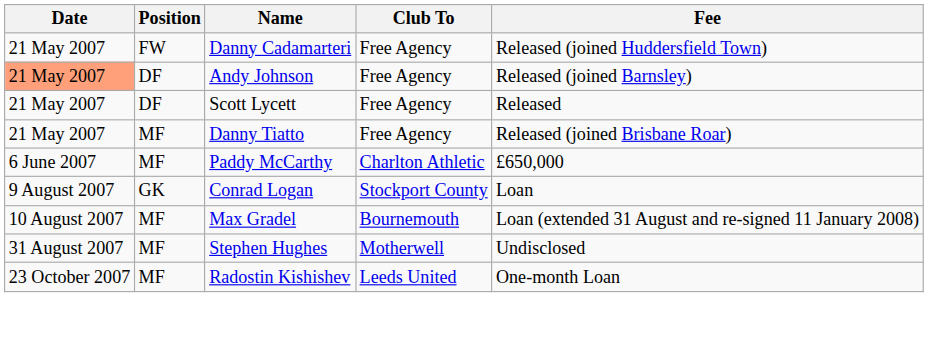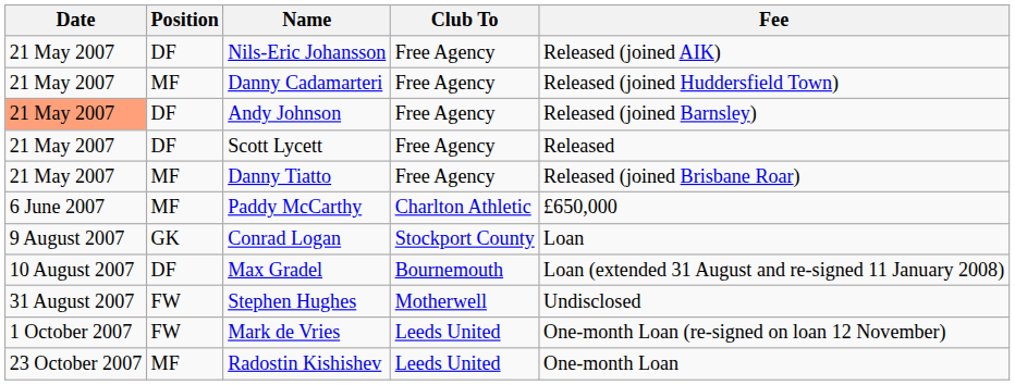 <table class="wikitable">
 <tr>
 <th>Date</th>
 <th>Position</th>
 <th>Name</th>
 <th>Club To</th>
 <th>Fee</th>
 </tr>
 <tr>
 <td>21 May 2007</td>
-<td>FW</td>
+<td>DF</td>
+<td><a href='#'>Nils-Eric Johansson</a></td>
+<td>Free Agency</td>
+<td>Released (joined <a href='#'>AIK</a>)</td>
+</tr>
+<tr>
+<td>21 May 2007</td>
+<td>MF</td>
 <td><a href='#'>Danny Cadamarteri</a></td>
 <td>Free Agency</td>
 <td>Released (joined <a href='#'>Huddersfield Town</a>)</td>
 </tr>
 <tr>
 <td style="background: lightsalmon;">21 May 2007</td>
 <td>DF</td>
 <td><a href='#'>Andy Johnson</a></td>
 <td>Free Agency</td>
 <td>Released (joined <a href='#'>Barnsley</a>)</td>
 </tr>
 <tr>
 <td>21 May 2007</td>
 <td>DF</td>
 <td>Scott Lycett</td>
 <td>Free Agency</td>
 <td>Released</td>
 </tr>
 <tr>
 <td>21 May 2007</td>
 <td>MF</td>
 <td><a href='#'>Danny Tiatto</a></td>
 <td>Free Agency</td>
 <td>Released (joined <a href='#'>Brisbane Roar</a>)</td>
 </tr>
 <tr>
 <td>6 June 2007</td>
 <td>MF</td>
 <td><a href='#'>Paddy McCarthy</a></td>
 <td><a href='#'>Charlton Athletic</a></td>
 <td>£650,000</td>
 </tr>
 <tr>
 <td>9 August 2007</td>
 <td>GK</td>
 <td><a href='#'>Conrad Logan</a></td>
 <td><a href='#'>Stockport County</a></td>
 <td>Loan</td>
 </tr>
 <tr>
 <td>10 August 2007</td>
-<td>MF</td>
+<td>DF</td>
 <td><a href='#'>Max Gradel</a></td>
 <td><a href='#'>Bournemouth</a></td>
 <td>Loan (extended 31 August and re-signed 11 January 2008)</td>
 </tr>
 <tr>
 <td>31 August 2007</td>
-<td>MF</td>
+<td>FW</td>
 <td><a href='#'>Stephen Hughes</a></td>
 <td><a href='#'>Motherwell</a></td>
 <td>Undisclosed</td>
+</tr>
+<tr>
+<td>1 October 2007</td>
+<td>FW</td>
+<td><a href='#'>Mark de Vries</a></td>
+<td><a href='#'>Leeds United</a></td>
+<td>One-month Loan (re-signed on loan 12 November)</td>
 </tr>
 <tr>
 <td>23 October 2007</td>
 <td>MF</td>
 <td><a href='#'>Radostin Kishishev</a></td>
 <td><a href='#'>Leeds United</a></td>
 <td>One-month Loan</td>
 </tr>
 </table>
